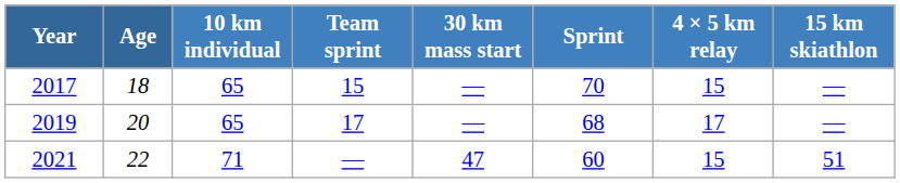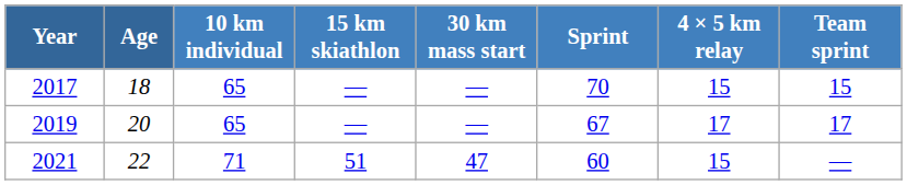 <table class="wikitable" style="font-size:95%; text-align:center; border:grey solid 1px; border-collapse:collapse; background:#ffffff;">
 <tr>
 <th style="background-color:#369; color:white; width:60px;"> Year </th>
 <th style="background-color:#369; color:white; width:40px;"> Age </th>
 <th style="background-color:#4180be; color:white; width:75px;"> 10 km <br> individual </th>
-<th style="background-color:#4180be; color:white; width:75px;"> Team <br> sprint </th>
+<th style="background-color:#4180be; color:white; width:75px;"> 15 km <br> skiathlon </th>
 <th style="background-color:#4180be; color:white; width:75px;"> 30 km <br> mass start </th>
 <th style="background-color:#4180be; color:white; width:75px;"> Sprint </th>
 <th style="background-color:#4180be; color:white; width:75px;"> 4 × 5 km <br> relay </th>
-<th style="background-color:#4180be; color:white; width:75px;"> 15 km <br> skiathlon </th>
+<th style="background-color:#4180be; color:white; width:75px;"> Team <br> sprint </th>
 </tr>
 <tr>
 <td><a href='#'>2017</a></td>
 <td><em>18</em></td>
 <td><a href='#'>65</a></td>
-<td><a href='#'>15</a></td>
+<td><a href='#'>—</a></td>
 <td><a href='#'>—</a></td>
 <td><a href='#'>70</a></td>
 <td><a href='#'>15</a></td>
-<td><a href='#'>—</a></td>
+<td><a href='#'>15</a></td>
 </tr>
 <tr>
 <td><a href='#'>2019</a></td>
 <td><em>20</em></td>
 <td><a href='#'>65</a></td>
+<td><a href='#'>—</a></td>
+<td><a href='#'>—</a></td>
+<td><a href='#'>67</a></td>
 <td><a href='#'>17</a></td>
-<td><a href='#'>—</a></td>
-<td><a href='#'>68</a></td>
 <td><a href='#'>17</a></td>
-<td><a href='#'>—</a></td>
 </tr>
 <tr>
 <td><a href='#'>2021</a></td>
 <td><em>22</em></td>
 <td><a href='#'>71</a></td>
-<td><a href='#'>—</a></td>
+<td><a href='#'>51</a></td>
 <td><a href='#'>47</a></td>
 <td><a href='#'>60</a></td>
 <td><a href='#'>15</a></td>
-<td><a href='#'>51</a></td>
+<td><a href='#'>—</a></td>
 </tr>
 </table>
